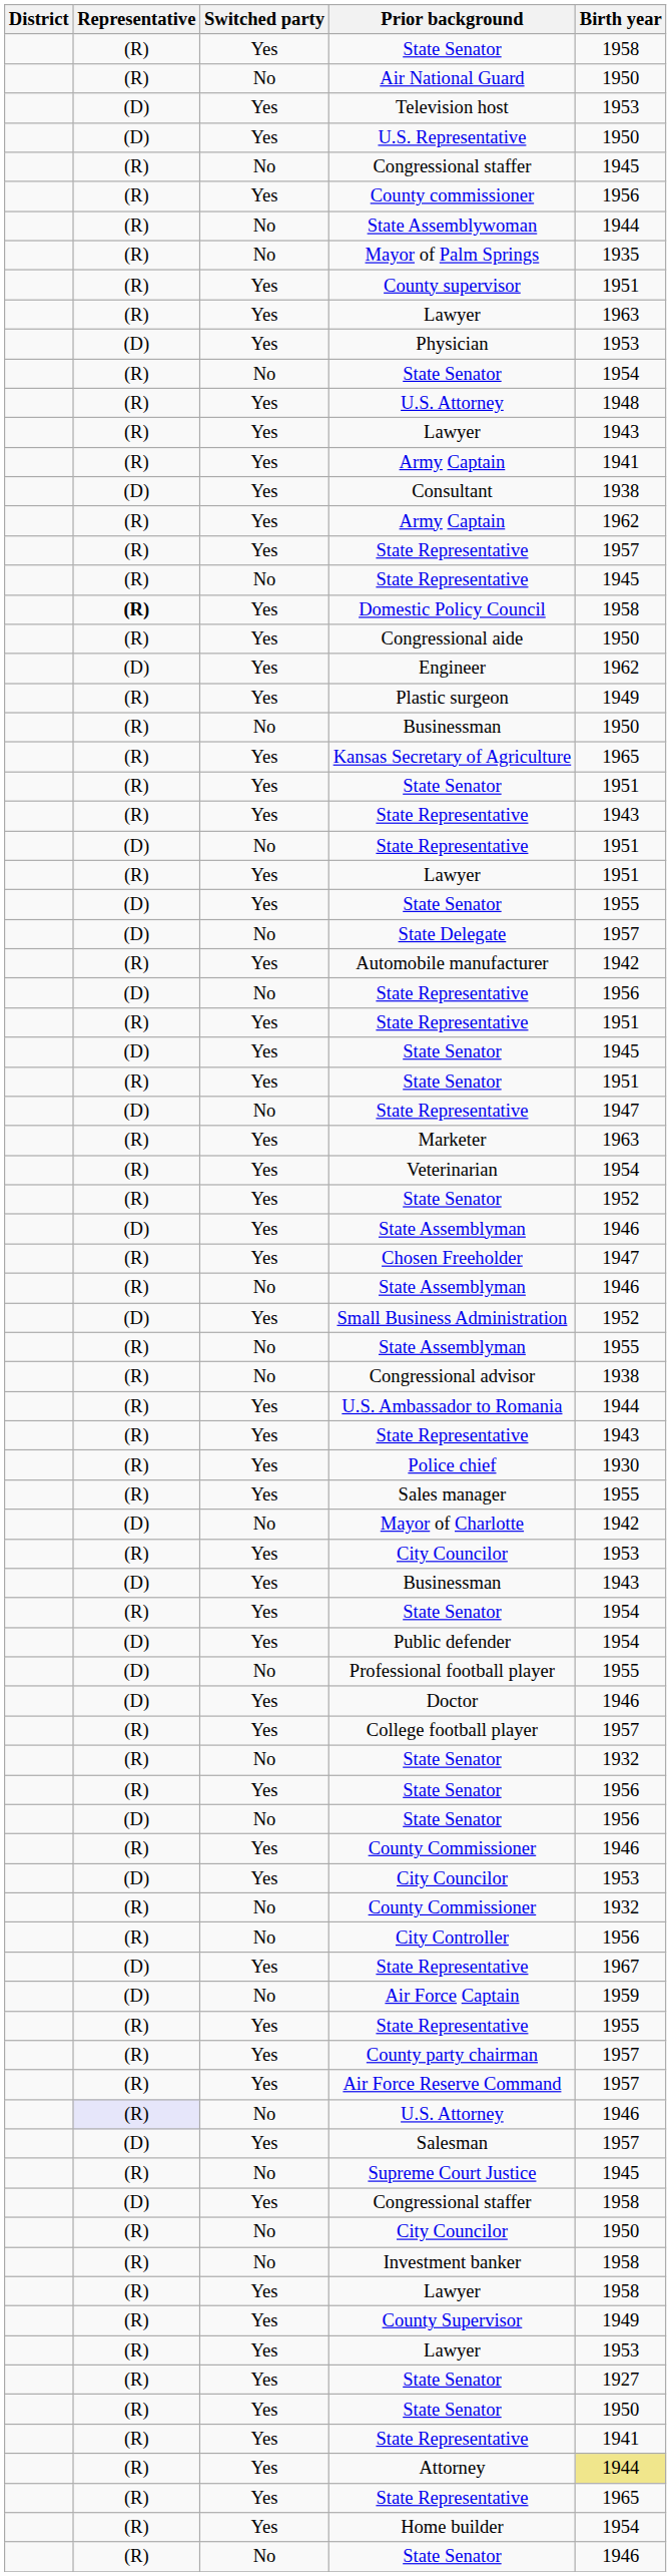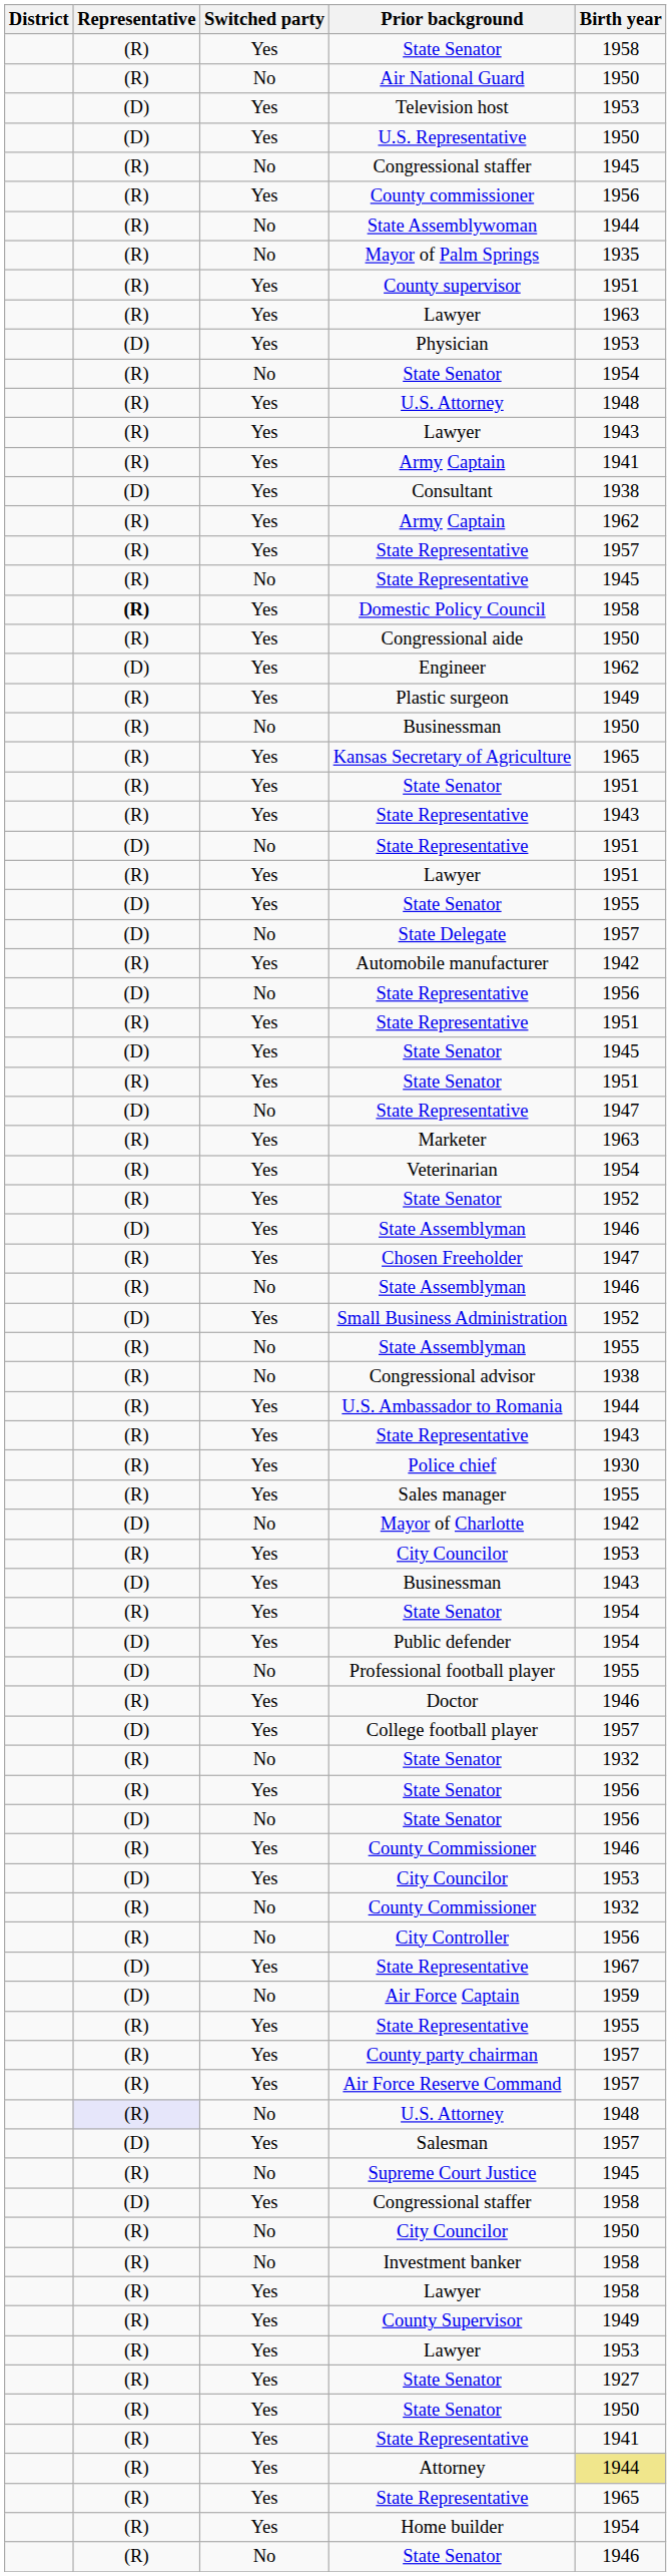 <table class="sortable wikitable" style="text-align:center">
 <tr>
 <th>District</th>
 <th>Representative</th>
 <th>Switched party</th>
 <th>Prior background</th>
 <th>Birth year</th>
 </tr>
 <tr>
 <td></td>
 <td> (R)</td>
 <td>Yes</td>
 <td><a href='#'>State Senator</a></td>
 <td>1958</td>
 </tr>
 <tr>
 <td></td>
 <td> (R)</td>
 <td>No</td>
 <td><a href='#'>Air National Guard</a></td>
 <td>1950</td>
 </tr>
 <tr>
 <td></td>
 <td> (D)</td>
 <td>Yes</td>
 <td>Television host</td>
 <td>1953</td>
 </tr>
 <tr>
 <td></td>
 <td> (D)</td>
 <td>Yes</td>
 <td><a href='#'>U.S. Representative</a></td>
 <td>1950</td>
 </tr>
 <tr>
 <td></td>
 <td> (R)</td>
 <td>No</td>
 <td>Congressional staffer</td>
 <td>1945</td>
 </tr>
 <tr>
 <td></td>
 <td> (R)</td>
 <td>Yes</td>
 <td><a href='#'>County commissioner</a></td>
 <td>1956</td>
 </tr>
 <tr>
 <td></td>
 <td> (R)</td>
 <td>No</td>
 <td><a href='#'>State Assemblywoman</a></td>
 <td>1944</td>
 </tr>
 <tr>
 <td></td>
 <td> (R)</td>
 <td>No</td>
 <td><a href='#'>Mayor</a> of <a href='#'>Palm Springs</a></td>
 <td>1935</td>
 </tr>
 <tr>
 <td></td>
 <td> (R)</td>
 <td>Yes</td>
 <td><a href='#'>County supervisor</a></td>
 <td>1951</td>
 </tr>
 <tr>
 <td></td>
 <td> (R)</td>
 <td>Yes</td>
 <td>Lawyer</td>
 <td>1963</td>
 </tr>
 <tr>
 <td></td>
 <td> (D)</td>
 <td>Yes</td>
 <td>Physician</td>
 <td>1953</td>
 </tr>
 <tr>
 <td></td>
 <td> (R)</td>
 <td>No</td>
 <td><a href='#'>State Senator</a></td>
 <td>1954</td>
 </tr>
 <tr>
 <td></td>
 <td> (R)</td>
 <td>Yes</td>
 <td><a href='#'>U.S. Attorney</a></td>
 <td>1948</td>
 </tr>
 <tr>
 <td></td>
 <td> (R)</td>
 <td>Yes</td>
 <td>Lawyer</td>
 <td>1943</td>
 </tr>
 <tr>
 <td></td>
 <td> (R)</td>
 <td>Yes</td>
 <td><a href='#'>Army</a> <a href='#'>Captain</a></td>
 <td>1941</td>
 </tr>
 <tr>
 <td></td>
 <td> (D)</td>
 <td>Yes</td>
 <td>Consultant</td>
 <td>1938</td>
 </tr>
 <tr>
 <td></td>
 <td> (R)</td>
 <td>Yes</td>
 <td><a href='#'>Army</a> <a href='#'>Captain</a></td>
 <td>1962</td>
 </tr>
 <tr>
 <td></td>
 <td> (R)</td>
 <td>Yes</td>
 <td><a href='#'>State Representative</a></td>
 <td>1957</td>
 </tr>
 <tr>
 <td></td>
 <td> (R)</td>
 <td>No</td>
 <td><a href='#'>State Representative</a></td>
 <td>1945</td>
 </tr>
 <tr>
 <td></td>
 <td><strong> (R)</strong></td>
 <td>Yes</td>
 <td><a href='#'>Domestic Policy Council</a></td>
 <td>1958</td>
 </tr>
 <tr>
 <td></td>
 <td> (R)</td>
 <td>Yes</td>
 <td>Congressional aide</td>
 <td>1950</td>
 </tr>
 <tr>
 <td></td>
 <td> (D)</td>
 <td>Yes</td>
 <td>Engineer</td>
 <td>1962</td>
 </tr>
 <tr>
 <td></td>
 <td> (R)</td>
 <td>Yes</td>
 <td>Plastic surgeon</td>
 <td>1949</td>
 </tr>
 <tr>
 <td></td>
 <td> (R)</td>
 <td>No</td>
 <td>Businessman</td>
 <td>1950</td>
 </tr>
 <tr>
 <td></td>
 <td> (R)</td>
 <td>Yes</td>
 <td><a href='#'>Kansas Secretary of Agriculture</a></td>
 <td>1965</td>
 </tr>
 <tr>
 <td></td>
 <td> (R)</td>
 <td>Yes</td>
 <td><a href='#'>State Senator</a></td>
 <td>1951</td>
 </tr>
 <tr>
 <td></td>
 <td> (R)</td>
 <td>Yes</td>
 <td><a href='#'>State Representative</a></td>
 <td>1943</td>
 </tr>
 <tr>
 <td></td>
 <td> (D)</td>
 <td>No</td>
 <td><a href='#'>State Representative</a></td>
 <td>1951</td>
 </tr>
 <tr>
 <td></td>
 <td> (R)</td>
 <td>Yes</td>
 <td>Lawyer</td>
 <td>1951</td>
 </tr>
 <tr>
 <td></td>
 <td> (D)</td>
 <td>Yes</td>
 <td><a href='#'>State Senator</a></td>
 <td>1955</td>
 </tr>
 <tr>
 <td></td>
 <td> (D)</td>
 <td>No</td>
 <td><a href='#'>State Delegate</a></td>
 <td>1957</td>
 </tr>
 <tr>
 <td></td>
 <td> (R)</td>
 <td>Yes</td>
 <td>Automobile manufacturer</td>
 <td>1942</td>
 </tr>
 <tr>
 <td></td>
 <td> (D)</td>
 <td>No</td>
 <td><a href='#'>State Representative</a></td>
 <td>1956</td>
 </tr>
 <tr>
 <td></td>
 <td> (R)</td>
 <td>Yes</td>
 <td><a href='#'>State Representative</a></td>
 <td>1951</td>
 </tr>
 <tr>
 <td></td>
 <td> (D)</td>
 <td>Yes</td>
 <td><a href='#'>State Senator</a></td>
 <td>1945</td>
 </tr>
 <tr>
 <td></td>
 <td> (R)</td>
 <td>Yes</td>
 <td><a href='#'>State Senator</a></td>
 <td>1951</td>
 </tr>
 <tr>
 <td></td>
 <td> (D)</td>
 <td>No</td>
 <td><a href='#'>State Representative</a></td>
 <td>1947</td>
 </tr>
 <tr>
 <td></td>
 <td> (R)</td>
 <td>Yes</td>
 <td>Marketer</td>
 <td>1963</td>
 </tr>
 <tr>
 <td></td>
 <td> (R)</td>
 <td>Yes</td>
 <td>Veterinarian</td>
 <td>1954</td>
 </tr>
 <tr>
 <td></td>
 <td> (R)</td>
 <td>Yes</td>
 <td><a href='#'>State Senator</a></td>
 <td>1952</td>
 </tr>
 <tr>
 <td></td>
 <td> (D)</td>
 <td>Yes</td>
 <td><a href='#'>State Assemblyman</a></td>
 <td>1946</td>
 </tr>
 <tr>
 <td></td>
 <td> (R)</td>
 <td>Yes</td>
 <td><a href='#'>Chosen Freeholder</a></td>
 <td>1947</td>
 </tr>
 <tr>
 <td></td>
 <td> (R)</td>
 <td>No</td>
 <td><a href='#'>State Assemblyman</a></td>
 <td>1946</td>
 </tr>
 <tr>
 <td></td>
 <td> (D)</td>
 <td>Yes</td>
 <td><a href='#'>Small Business Administration</a></td>
 <td>1952</td>
 </tr>
 <tr>
 <td></td>
 <td> (R)</td>
 <td>No</td>
 <td><a href='#'>State Assemblyman</a></td>
 <td>1955</td>
 </tr>
 <tr>
 <td></td>
 <td> (R)</td>
 <td>No</td>
 <td>Congressional advisor</td>
 <td>1938</td>
 </tr>
 <tr>
 <td></td>
 <td> (R)</td>
 <td>Yes</td>
 <td><a href='#'>U.S. Ambassador to Romania</a></td>
 <td>1944</td>
 </tr>
 <tr>
 <td></td>
 <td> (R)</td>
 <td>Yes</td>
 <td><a href='#'>State Representative</a></td>
 <td>1943</td>
 </tr>
 <tr>
 <td></td>
 <td> (R)</td>
 <td>Yes</td>
 <td><a href='#'>Police chief</a></td>
 <td>1930</td>
 </tr>
 <tr>
 <td></td>
 <td> (R)</td>
 <td>Yes</td>
 <td>Sales manager</td>
 <td>1955</td>
 </tr>
 <tr>
 <td></td>
 <td> (D)</td>
 <td>No</td>
 <td><a href='#'>Mayor</a> of <a href='#'>Charlotte</a></td>
 <td>1942</td>
 </tr>
 <tr>
 <td></td>
 <td> (R)</td>
 <td>Yes</td>
 <td><a href='#'>City Councilor</a></td>
 <td>1953</td>
 </tr>
 <tr>
 <td></td>
 <td> (D)</td>
 <td>Yes</td>
 <td>Businessman</td>
 <td>1943</td>
 </tr>
 <tr>
 <td></td>
 <td> (R)</td>
 <td>Yes</td>
 <td><a href='#'>State Senator</a></td>
 <td>1954</td>
 </tr>
 <tr>
 <td></td>
 <td> (D)</td>
 <td>Yes</td>
 <td>Public defender</td>
 <td>1954</td>
 </tr>
 <tr>
 <td></td>
 <td> (D)</td>
 <td>No</td>
 <td>Professional football player</td>
 <td>1955</td>
 </tr>
 <tr>
 <td></td>
-<td> (D)</td>
+<td> (R)</td>
 <td>Yes</td>
 <td>Doctor</td>
 <td>1946</td>
 </tr>
 <tr>
 <td></td>
-<td> (R)</td>
+<td> (D)</td>
 <td>Yes</td>
 <td>College football player</td>
 <td>1957</td>
 </tr>
 <tr>
 <td></td>
 <td> (R)</td>
 <td>No</td>
 <td><a href='#'>State Senator</a></td>
 <td>1932</td>
 </tr>
 <tr>
 <td></td>
 <td> (R)</td>
 <td>Yes</td>
 <td><a href='#'>State Senator</a></td>
 <td>1956</td>
 </tr>
 <tr>
 <td></td>
 <td> (D)</td>
 <td>No</td>
 <td><a href='#'>State Senator</a></td>
 <td>1956</td>
 </tr>
 <tr>
 <td></td>
 <td> (R)</td>
 <td>Yes</td>
 <td><a href='#'>County Commissioner</a></td>
 <td>1946</td>
 </tr>
 <tr>
 <td></td>
 <td> (D)</td>
 <td>Yes</td>
 <td><a href='#'>City Councilor</a></td>
 <td>1953</td>
 </tr>
 <tr>
 <td></td>
 <td> (R)</td>
 <td>No</td>
 <td><a href='#'>County Commissioner</a></td>
 <td>1932</td>
 </tr>
 <tr>
 <td></td>
 <td> (R)</td>
 <td>No</td>
 <td><a href='#'>City Controller</a></td>
 <td>1956</td>
 </tr>
 <tr>
 <td></td>
 <td> (D)</td>
 <td>Yes</td>
 <td><a href='#'>State Representative</a></td>
 <td>1967</td>
 </tr>
 <tr>
 <td></td>
 <td> (D)</td>
 <td>No</td>
 <td><a href='#'>Air Force</a> <a href='#'>Captain</a></td>
 <td>1959</td>
 </tr>
 <tr>
 <td></td>
 <td> (R)</td>
 <td>Yes</td>
 <td><a href='#'>State Representative</a></td>
 <td>1955</td>
 </tr>
 <tr>
 <td></td>
 <td> (R)</td>
 <td>Yes</td>
 <td><a href='#'>County party chairman</a></td>
 <td>1957</td>
 </tr>
 <tr>
 <td></td>
 <td> (R)</td>
 <td>Yes</td>
 <td><a href='#'>Air Force Reserve Command</a></td>
 <td>1957</td>
 </tr>
 <tr>
 <td></td>
 <td style="background: lavender;"> (R)</td>
 <td>No</td>
 <td><a href='#'>U.S. Attorney</a></td>
-<td>1946</td>
+<td>1948</td>
 </tr>
 <tr>
 <td></td>
 <td> (D)</td>
 <td>Yes</td>
 <td>Salesman</td>
 <td>1957</td>
 </tr>
 <tr>
 <td></td>
 <td> (R)</td>
 <td>No</td>
 <td><a href='#'>Supreme Court Justice</a></td>
 <td>1945</td>
 </tr>
 <tr>
 <td></td>
 <td> (D)</td>
 <td>Yes</td>
 <td>Congressional staffer</td>
 <td>1958</td>
 </tr>
 <tr>
 <td></td>
 <td> (R)</td>
 <td>No</td>
 <td><a href='#'>City Councilor</a></td>
 <td>1950</td>
 </tr>
 <tr>
 <td></td>
 <td> (R)</td>
 <td>No</td>
 <td>Investment banker</td>
 <td>1958</td>
 </tr>
 <tr>
 <td></td>
 <td> (R)</td>
 <td>Yes</td>
 <td>Lawyer</td>
 <td>1958</td>
 </tr>
 <tr>
 <td></td>
 <td> (R)</td>
 <td>Yes</td>
 <td><a href='#'>County Supervisor</a></td>
 <td>1949</td>
 </tr>
 <tr>
 <td></td>
 <td> (R)</td>
 <td>Yes</td>
 <td>Lawyer</td>
 <td>1953</td>
 </tr>
 <tr>
 <td></td>
 <td> (R)</td>
 <td>Yes</td>
 <td><a href='#'>State Senator</a></td>
 <td>1927</td>
 </tr>
 <tr>
 <td></td>
 <td> (R)</td>
 <td>Yes</td>
 <td><a href='#'>State Senator</a></td>
 <td>1950</td>
 </tr>
 <tr>
 <td></td>
 <td> (R)</td>
 <td>Yes</td>
 <td><a href='#'>State Representative</a></td>
 <td>1941</td>
 </tr>
 <tr>
 <td></td>
 <td> (R)</td>
 <td>Yes</td>
 <td>Attorney</td>
 <td style="background: khaki;">1944</td>
 </tr>
 <tr>
 <td></td>
 <td> (R)</td>
 <td>Yes</td>
 <td><a href='#'>State Representative</a></td>
 <td>1965</td>
 </tr>
 <tr>
 <td></td>
 <td> (R)</td>
 <td>Yes</td>
 <td>Home builder</td>
 <td>1954</td>
 </tr>
 <tr>
 <td></td>
 <td> (R)</td>
 <td>No</td>
 <td><a href='#'>State Senator</a></td>
 <td>1946</td>
 </tr>
 </table>
